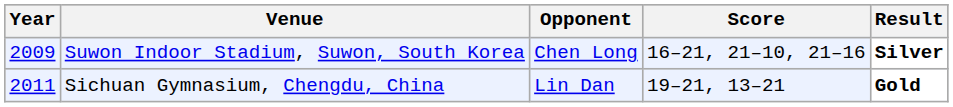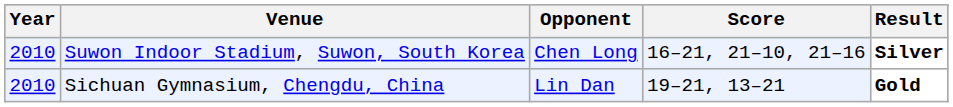 <table class="sortable wikitable" style="font-size: 90%;">
 <tr>
 <th>Year</th>
 <th>Venue</th>
 <th>Opponent</th>
 <th>Score</th>
 <th>Result</th>
 </tr>
 <tr style="background:#ECF2FF">
-<td align="center"><a href='#'>2009</a></td>
+<td align="center"><a href='#'>2010</a></td>
 <td align="left"><a href='#'>Suwon Indoor Stadium</a>, <a href='#'>Suwon, South Korea</a></td>
 <td align="left"> <a href='#'>Chen Long</a></td>
 <td align="left">16–21, 21–10, 21–16</td>
 <td style="text-align:left; background:white"> <strong>Silver</strong></td>
 </tr>
 <tr style="background:#ECF2FF">
-<td align="center"><a href='#'>2011</a></td>
+<td align="center"><a href='#'>2010</a></td>
 <td align="left">Sichuan Gymnasium, <a href='#'>Chengdu, China</a></td>
 <td align="left"> <a href='#'>Lin Dan</a></td>
 <td align="left">19–21, 13–21</td>
 <td style="text-align:left; background:white"> <strong>Gold</strong></td>
 </tr>
 </table>
